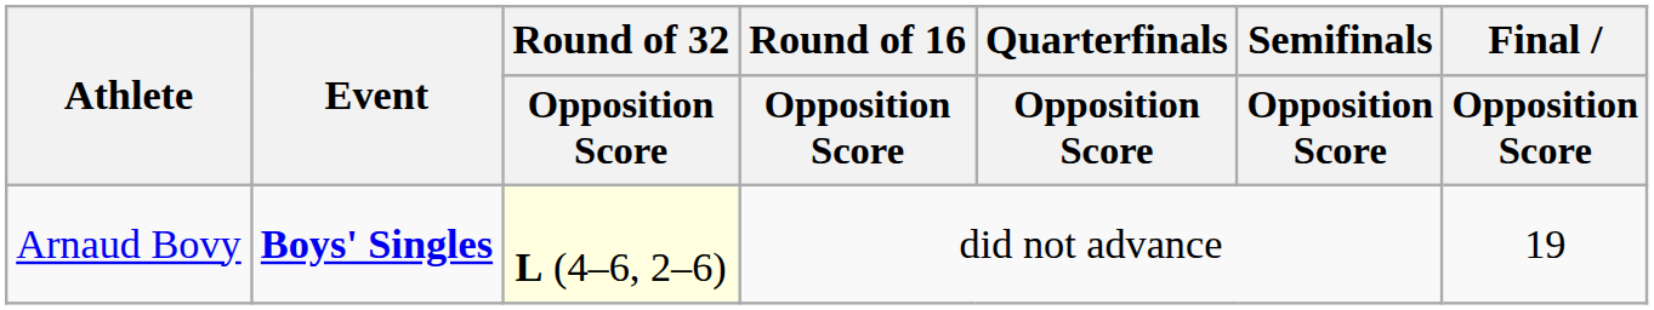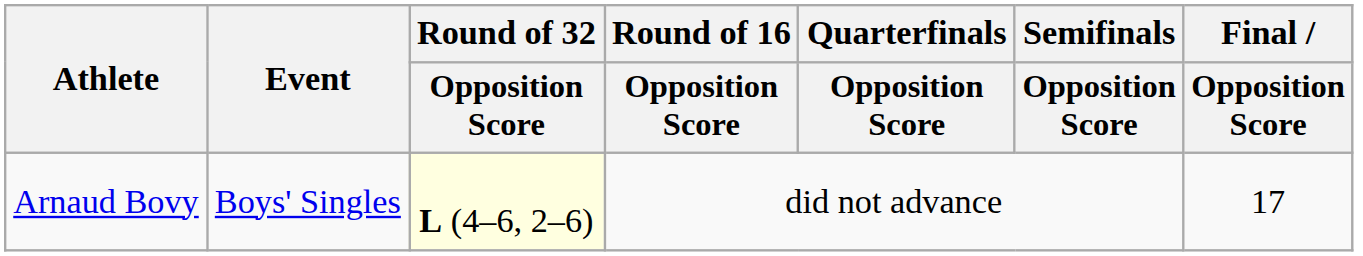 <table class=wikitable style="font-size:90%">
 <tr>
 <th rowspan="2">Athlete</th>
 <th rowspan="2">Event</th>
 <th>Round of 32</th>
 <th>Round of 16</th>
 <th>Quarterfinals</th>
 <th>Semifinals</th>
 <th>Final / </th>
 </tr>
 <tr style="font-size:95%">
 <th>Opposition<br>Score</th>
 <th>Opposition<br>Score</th>
 <th>Opposition<br>Score</th>
 <th>Opposition<br>Score</th>
 <th>Opposition<br>Score</th>
 </tr>
 <tr align=center>
 <td align=left><a href='#'>Arnaud Bovy</a></td>
-<td align=left><strong><a href='#'>Boys' Singles</a></strong></td>
+<td align=left><a href='#'>Boys' Singles</a></td>
 <td style="background: lightyellow;"><br><strong>L</strong> (4–6, 2–6)</td>
 <td colspan=3>did not advance</td>
-<td>19</td>
+<td>17</td>
 </tr>
 </table>
